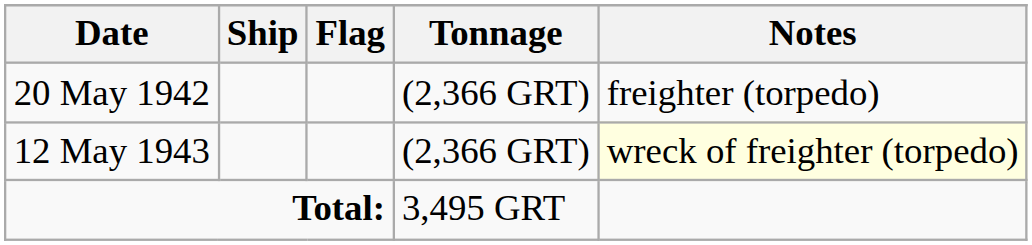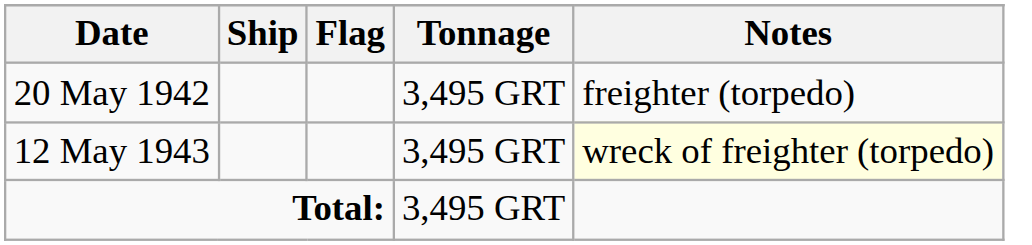 <table class=wikitable>
 <tr>
 </tr>
 <tr>
 <th>Date</th>
 <th>Ship</th>
 <th>Flag</th>
 <th>Tonnage</th>
 <th>Notes</th>
 </tr>
 <tr>
 <td>20 May 1942</td>
 <td></td>
 <td></td>
-<td>(2,366 GRT)</td>
+<td>3,495 GRT</td>
 <td>freighter (torpedo)</td>
 </tr>
 <tr>
 <td>12 May 1943</td>
 <td></td>
 <td></td>
-<td>(2,366 GRT)</td>
+<td>3,495 GRT</td>
 <td style="background: lightyellow;">wreck of freighter (torpedo)</td>
 </tr>
 <tr>
 <td colspan="3" style="text-align:right;"><strong>Total:</strong></td>
 <td>3,495 GRT</td>
 <td></td>
 </tr>
 </table>
